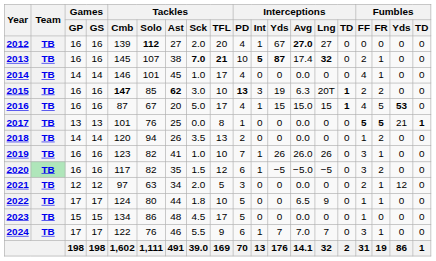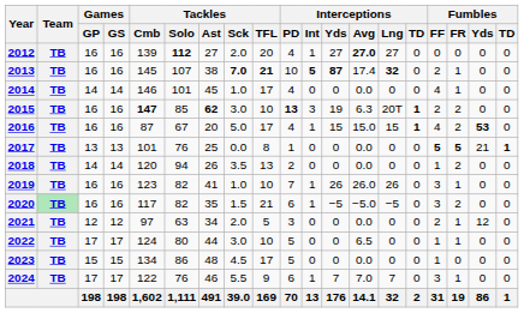 <table class="wikitable" style="text-align: center;">
 <tr>
 <th rowspan="2">Year</th>
 <th rowspan="2">Team</th>
 <th colspan="2">Games</th>
 <th colspan="5">Tackles</th>
 <th colspan="6">Interceptions</th>
 <th colspan="4">Fumbles</th>
 </tr>
 <tr>
 <th>GP</th>
 <th>GS</th>
 <th>Cmb</th>
 <th>Solo</th>
 <th>Ast</th>
 <th>Sck</th>
 <th>TFL</th>
 <th>PD</th>
 <th>Int</th>
 <th>Yds</th>
 <th>Avg</th>
 <th>Lng</th>
 <th>TD</th>
 <th>FF</th>
 <th>FR</th>
 <th>Yds</th>
 <th>TD</th>
 </tr>
 <tr>
 <th><a href='#'>2012</a></th>
 <th><a href='#'>TB</a></th>
 <td>16</td>
 <td>16</td>
 <td>139</td>
 <td><strong>112</strong></td>
 <td>27</td>
 <td>2.0</td>
 <td>20</td>
 <td>4</td>
 <td>1</td>
-<td>67</td>
+<td>27</td>
 <td><strong>27.0</strong></td>
 <td>27</td>
 <td>0</td>
 <td>0</td>
 <td>0</td>
 <td>0</td>
 <td>0</td>
 </tr>
 <tr>
 <th><a href='#'>2013</a></th>
 <th><a href='#'>TB</a></th>
 <td>16</td>
 <td>16</td>
 <td>145</td>
 <td>107</td>
 <td>38</td>
 <td><strong>7.0</strong></td>
 <td><strong>21</strong></td>
 <td>10</td>
 <td><strong>5</strong></td>
 <td><strong>87</strong></td>
 <td>17.4</td>
 <td><strong>32</strong></td>
 <td>0</td>
 <td>2</td>
 <td>1</td>
 <td>0</td>
 <td>0</td>
 </tr>
 <tr>
 <th><a href='#'>2014</a></th>
 <th><a href='#'>TB</a></th>
 <td>14</td>
 <td>14</td>
 <td>146</td>
 <td>101</td>
 <td>45</td>
 <td>1.0</td>
 <td>17</td>
 <td>4</td>
 <td>0</td>
 <td>0</td>
 <td>0.0</td>
 <td>0</td>
 <td>0</td>
 <td>4</td>
 <td>1</td>
 <td>0</td>
 <td>0</td>
 </tr>
 <tr>
 <th><a href='#'>2015</a></th>
 <th><a href='#'>TB</a></th>
 <td>16</td>
 <td>16</td>
 <td><strong>147</strong></td>
 <td>85</td>
 <td><strong>62</strong></td>
 <td>3.0</td>
 <td>10</td>
 <td><strong>13</strong></td>
 <td>3</td>
 <td>19</td>
 <td>6.3</td>
 <td>20T</td>
 <td><strong>1</strong></td>
 <td>2</td>
 <td>2</td>
 <td>0</td>
 <td>0</td>
 </tr>
 <tr>
 <th><a href='#'>2016</a></th>
 <th><a href='#'>TB</a></th>
 <td>16</td>
 <td>16</td>
 <td>87</td>
 <td>67</td>
 <td>20</td>
 <td>5.0</td>
 <td>17</td>
 <td>4</td>
 <td>1</td>
 <td>15</td>
 <td>15.0</td>
 <td>15</td>
 <td><strong>1</strong></td>
 <td>4</td>
-<td>5</td>
+<td>2</td>
 <td><strong>53</strong></td>
 <td>0</td>
 </tr>
 <tr>
 <th><a href='#'>2017</a></th>
 <th><a href='#'>TB</a></th>
 <td>13</td>
 <td>13</td>
 <td>101</td>
 <td>76</td>
 <td>25</td>
 <td>0.0</td>
 <td>8</td>
 <td>1</td>
 <td>0</td>
 <td>0</td>
 <td>0.0</td>
 <td>0</td>
 <td>0</td>
 <td><strong>5</strong></td>
 <td><strong>5</strong></td>
 <td>21</td>
 <td><strong>1</strong></td>
 </tr>
 <tr>
 <th><a href='#'>2018</a></th>
 <th><a href='#'>TB</a></th>
 <td>14</td>
 <td>14</td>
 <td>120</td>
 <td>94</td>
 <td>26</td>
 <td>3.5</td>
 <td>13</td>
 <td>2</td>
 <td>0</td>
 <td>0</td>
 <td>0.0</td>
 <td>0</td>
 <td>0</td>
 <td>1</td>
 <td>2</td>
 <td>0</td>
 <td>0</td>
 </tr>
 <tr>
 <th><a href='#'>2019</a></th>
 <th><a href='#'>TB</a></th>
 <td>16</td>
 <td>16</td>
 <td>123</td>
 <td>82</td>
 <td>41</td>
 <td>1.0</td>
 <td>10</td>
 <td>7</td>
 <td>1</td>
 <td>26</td>
 <td>26.0</td>
 <td>26</td>
 <td>0</td>
 <td>3</td>
 <td>1</td>
 <td>0</td>
 <td>0</td>
 </tr>
 <tr>
 <th><a href='#'>2020</a></th>
 <th style="background:#afe6ba; width:3em;"><a href='#'>TB</a></th>
 <td>16</td>
 <td>16</td>
 <td>117</td>
 <td>82</td>
 <td>35</td>
 <td>1.5</td>
-<td>12</td>
+<td>21</td>
 <td>6</td>
 <td>1</td>
 <td>−5</td>
 <td>−5.0</td>
 <td>−5</td>
 <td>0</td>
 <td>3</td>
 <td>2</td>
 <td>0</td>
 <td>0</td>
 </tr>
 <tr>
 <th><a href='#'>2021</a></th>
 <th><a href='#'>TB</a></th>
 <td>12</td>
 <td>12</td>
 <td>97</td>
 <td>63</td>
 <td>34</td>
 <td>2.0</td>
 <td>5</td>
 <td>3</td>
 <td>0</td>
 <td>0</td>
 <td>0.0</td>
 <td>0</td>
 <td>0</td>
 <td>2</td>
 <td>1</td>
 <td>12</td>
 <td>0</td>
 </tr>
 <tr>
 <th><a href='#'>2022</a></th>
 <th><a href='#'>TB</a></th>
 <td>17</td>
 <td>17</td>
 <td>124</td>
 <td>80</td>
 <td>44</td>
-<td>1.8</td>
+<td>3.0</td>
 <td>10</td>
 <td>5</td>
 <td>0</td>
 <td>0</td>
 <td>6.5</td>
-<td>9</td>
+<td>0</td>
 <td>0</td>
 <td>1</td>
 <td>1</td>
 <td>0</td>
 <td>0</td>
 </tr>
 <tr>
 <th><a href='#'>2023</a></th>
 <th><a href='#'>TB</a></th>
 <td>15</td>
 <td>15</td>
 <td>134</td>
 <td>86</td>
 <td>48</td>
 <td>4.5</td>
 <td>17</td>
 <td>5</td>
 <td>0</td>
 <td>0</td>
 <td>0.0</td>
 <td>0</td>
 <td>0</td>
 <td>1</td>
 <td>0</td>
 <td>0</td>
 <td>0</td>
 </tr>
 <tr>
 <th><a href='#'>2024</a></th>
 <th><a href='#'>TB</a></th>
 <td>17</td>
 <td>17</td>
 <td>122</td>
 <td>76</td>
 <td>46</td>
 <td>5.5</td>
 <td>9</td>
 <td>6</td>
 <td>1</td>
 <td>7</td>
 <td>7.0</td>
 <td>7</td>
 <td>0</td>
 <td>3</td>
 <td>1</td>
 <td>0</td>
 <td>0</td>
 </tr>
 <tr>
 <th colspan="2"></th>
 <th>198</th>
 <th>198</th>
 <th>1,602</th>
 <th>1,111</th>
 <th>491</th>
 <th>39.0</th>
 <th>169</th>
 <th>70</th>
 <th>13</th>
 <th>176</th>
 <th>14.1</th>
 <th>32</th>
 <th>2</th>
 <th>31</th>
 <th>19</th>
 <th>86</th>
 <th>1</th>
 </tr>
 </table>
